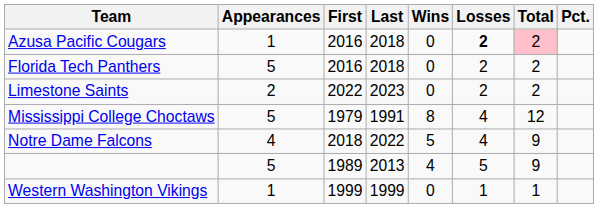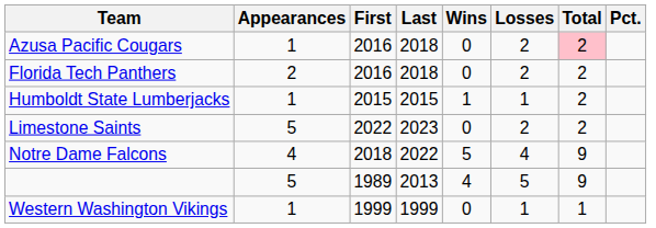 <table class="wikitable sortable" style="text-align:center;">
 <tr>
 <th>Team</th>
 <th>Appearances</th>
 <th>First</th>
 <th>Last</th>
 <th>Wins</th>
 <th>Losses</th>
 <th>Total</th>
 <th>Pct.</th>
 </tr>
 <tr>
 <td style="text-align:left;"><a href='#'>Azusa Pacific Cougars</a></td>
 <td>1</td>
 <td>2016</td>
 <td>2018</td>
 <td>0</td>
-<td><strong>2</strong></td>
+<td>2</td>
 <td style="background: pink;">2</td>
 <td></td>
 </tr>
 <tr>
 <td style="text-align:left;"><a href='#'>Florida Tech Panthers</a></td>
-<td>5</td>
+<td>2</td>
 <td>2016</td>
 <td>2018</td>
 <td>0</td>
 <td>2</td>
 <td>2</td>
 <td></td>
 </tr>
 <tr>
+<td style="text-align:left;"><a href='#'>Humboldt State Lumberjacks</a></td>
+<td>1</td>
+<td>2015</td>
+<td>2015</td>
+<td>1</td>
+<td>1</td>
+<td>2</td>
+<td></td>
+</tr>
+<tr>
 <td style="text-align:left;"><a href='#'>Limestone Saints</a></td>
-<td>2</td>
+<td>5</td>
 <td>2022</td>
 <td>2023</td>
 <td>0</td>
 <td>2</td>
 <td>2</td>
-<td></td>
-</tr>
-<tr>
-<td style="text-align:left;"><a href='#'>Mississippi College Choctaws</a></td>
-<td>5</td>
-<td>1979</td>
-<td>1991</td>
-<td>8</td>
-<td>4</td>
-<td>12</td>
 <td></td>
 </tr>
 <tr>
 <td style="text-align:left;"><a href='#'>Notre Dame Falcons</a></td>
 <td>4</td>
 <td>2018</td>
 <td>2022</td>
 <td>5</td>
 <td>4</td>
 <td>9</td>
 <td></td>
 </tr>
 <tr>
 <td style="text-align:left;"></td>
 <td>5</td>
 <td>1989</td>
 <td>2013</td>
 <td>4</td>
 <td>5</td>
 <td>9</td>
 <td></td>
 </tr>
 <tr>
 <td style="text-align:left;"><a href='#'>Western Washington Vikings</a></td>
 <td>1</td>
 <td>1999</td>
 <td>1999</td>
 <td>0</td>
 <td>1</td>
 <td>1</td>
 <td></td>
 </tr>
 </table>
